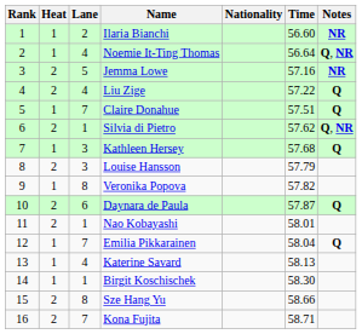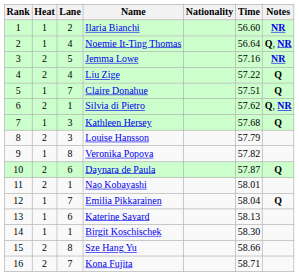 <table class="wikitable sortable" style="text-align:center">
 <tr>
 <th>Rank</th>
 <th>Heat</th>
 <th>Lane</th>
 <th>Name</th>
 <th>Nationality</th>
 <th>Time</th>
 <th>Notes</th>
 </tr>
 <tr bgcolor=ccffcc>
 <td>1</td>
 <td>1</td>
 <td>2</td>
 <td align=left><a href='#'>Ilaria Bianchi</a></td>
 <td align=left></td>
 <td>56.60</td>
 <td><strong><a href='#'>NR</a></strong></td>
 </tr>
 <tr bgcolor=ccffcc>
 <td>2</td>
 <td>1</td>
 <td>4</td>
 <td align=left><a href='#'>Noemie It-Ting Thomas</a></td>
 <td align=left></td>
 <td>56.64</td>
 <td><strong>Q</strong>, <strong><a href='#'>NR</a></strong></td>
 </tr>
 <tr bgcolor=ccffcc>
 <td>3</td>
 <td>2</td>
 <td>5</td>
 <td align=left><a href='#'>Jemma Lowe</a></td>
 <td align=left></td>
 <td>57.16</td>
 <td><strong><a href='#'>NR</a></strong></td>
 </tr>
 <tr bgcolor=ccffcc>
 <td>4</td>
 <td>2</td>
 <td>4</td>
 <td align=left><a href='#'>Liu Zige</a></td>
 <td align=left></td>
 <td>57.22</td>
 <td><strong>Q</strong></td>
 </tr>
 <tr bgcolor=ccffcc>
 <td>5</td>
 <td>1</td>
 <td>7</td>
 <td align=left><a href='#'>Claire Donahue</a></td>
 <td align=left></td>
 <td>57.51</td>
 <td><strong>Q</strong></td>
 </tr>
 <tr bgcolor=ccffcc>
 <td>6</td>
 <td>2</td>
 <td>1</td>
 <td align=left><a href='#'>Silvia di Pietro</a></td>
 <td align=left></td>
 <td>57.62</td>
 <td><strong>Q</strong>, <strong><a href='#'>NR</a></strong></td>
 </tr>
 <tr bgcolor=ccffcc>
 <td>7</td>
 <td>1</td>
 <td>3</td>
 <td align=left><a href='#'>Kathleen Hersey</a></td>
 <td align=left></td>
 <td>57.68</td>
 <td><strong>Q</strong></td>
 </tr>
 <tr>
 <td>8</td>
 <td>2</td>
 <td>3</td>
 <td align=left><a href='#'>Louise Hansson</a></td>
 <td align=left></td>
 <td>57.79</td>
 <td></td>
 </tr>
 <tr>
 <td>9</td>
 <td>1</td>
 <td>8</td>
 <td align=left><a href='#'>Veronika Popova</a></td>
 <td align=left></td>
 <td>57.82</td>
 <td></td>
 </tr>
 <tr bgcolor=ccffcc>
 <td>10</td>
 <td>2</td>
 <td>6</td>
 <td align=left><a href='#'>Daynara de Paula</a></td>
 <td align=left></td>
 <td>57.87</td>
 <td><strong>Q</strong></td>
 </tr>
 <tr>
 <td>11</td>
 <td>2</td>
 <td>1</td>
 <td align=left><a href='#'>Nao Kobayashi</a></td>
 <td align=left></td>
 <td>58.01</td>
 <td></td>
 </tr>
 <tr>
 <td>12</td>
 <td>1</td>
 <td>7</td>
 <td align=left><a href='#'>Emilia Pikkarainen</a></td>
 <td align=left></td>
 <td>58.04</td>
 <td><strong>Q</strong></td>
 </tr>
 <tr>
 <td>13</td>
 <td>1</td>
-<td>4</td>
+<td>6</td>
 <td align=left><a href='#'>Katerine Savard</a></td>
 <td align=left></td>
 <td>58.13</td>
 <td></td>
 </tr>
 <tr>
 <td>14</td>
 <td>1</td>
 <td>1</td>
 <td align=left><a href='#'>Birgit Koschischek</a></td>
 <td align=left></td>
 <td>58.30</td>
 <td></td>
 </tr>
 <tr>
 <td>15</td>
 <td>2</td>
 <td>8</td>
 <td align=left><a href='#'>Sze Hang Yu</a></td>
 <td align=left></td>
 <td>58.66</td>
 <td></td>
 </tr>
 <tr>
 <td>16</td>
 <td>2</td>
 <td>7</td>
 <td align=left><a href='#'>Kona Fujita</a></td>
 <td align=left></td>
 <td>58.71</td>
 <td></td>
 </tr>
 </table>
